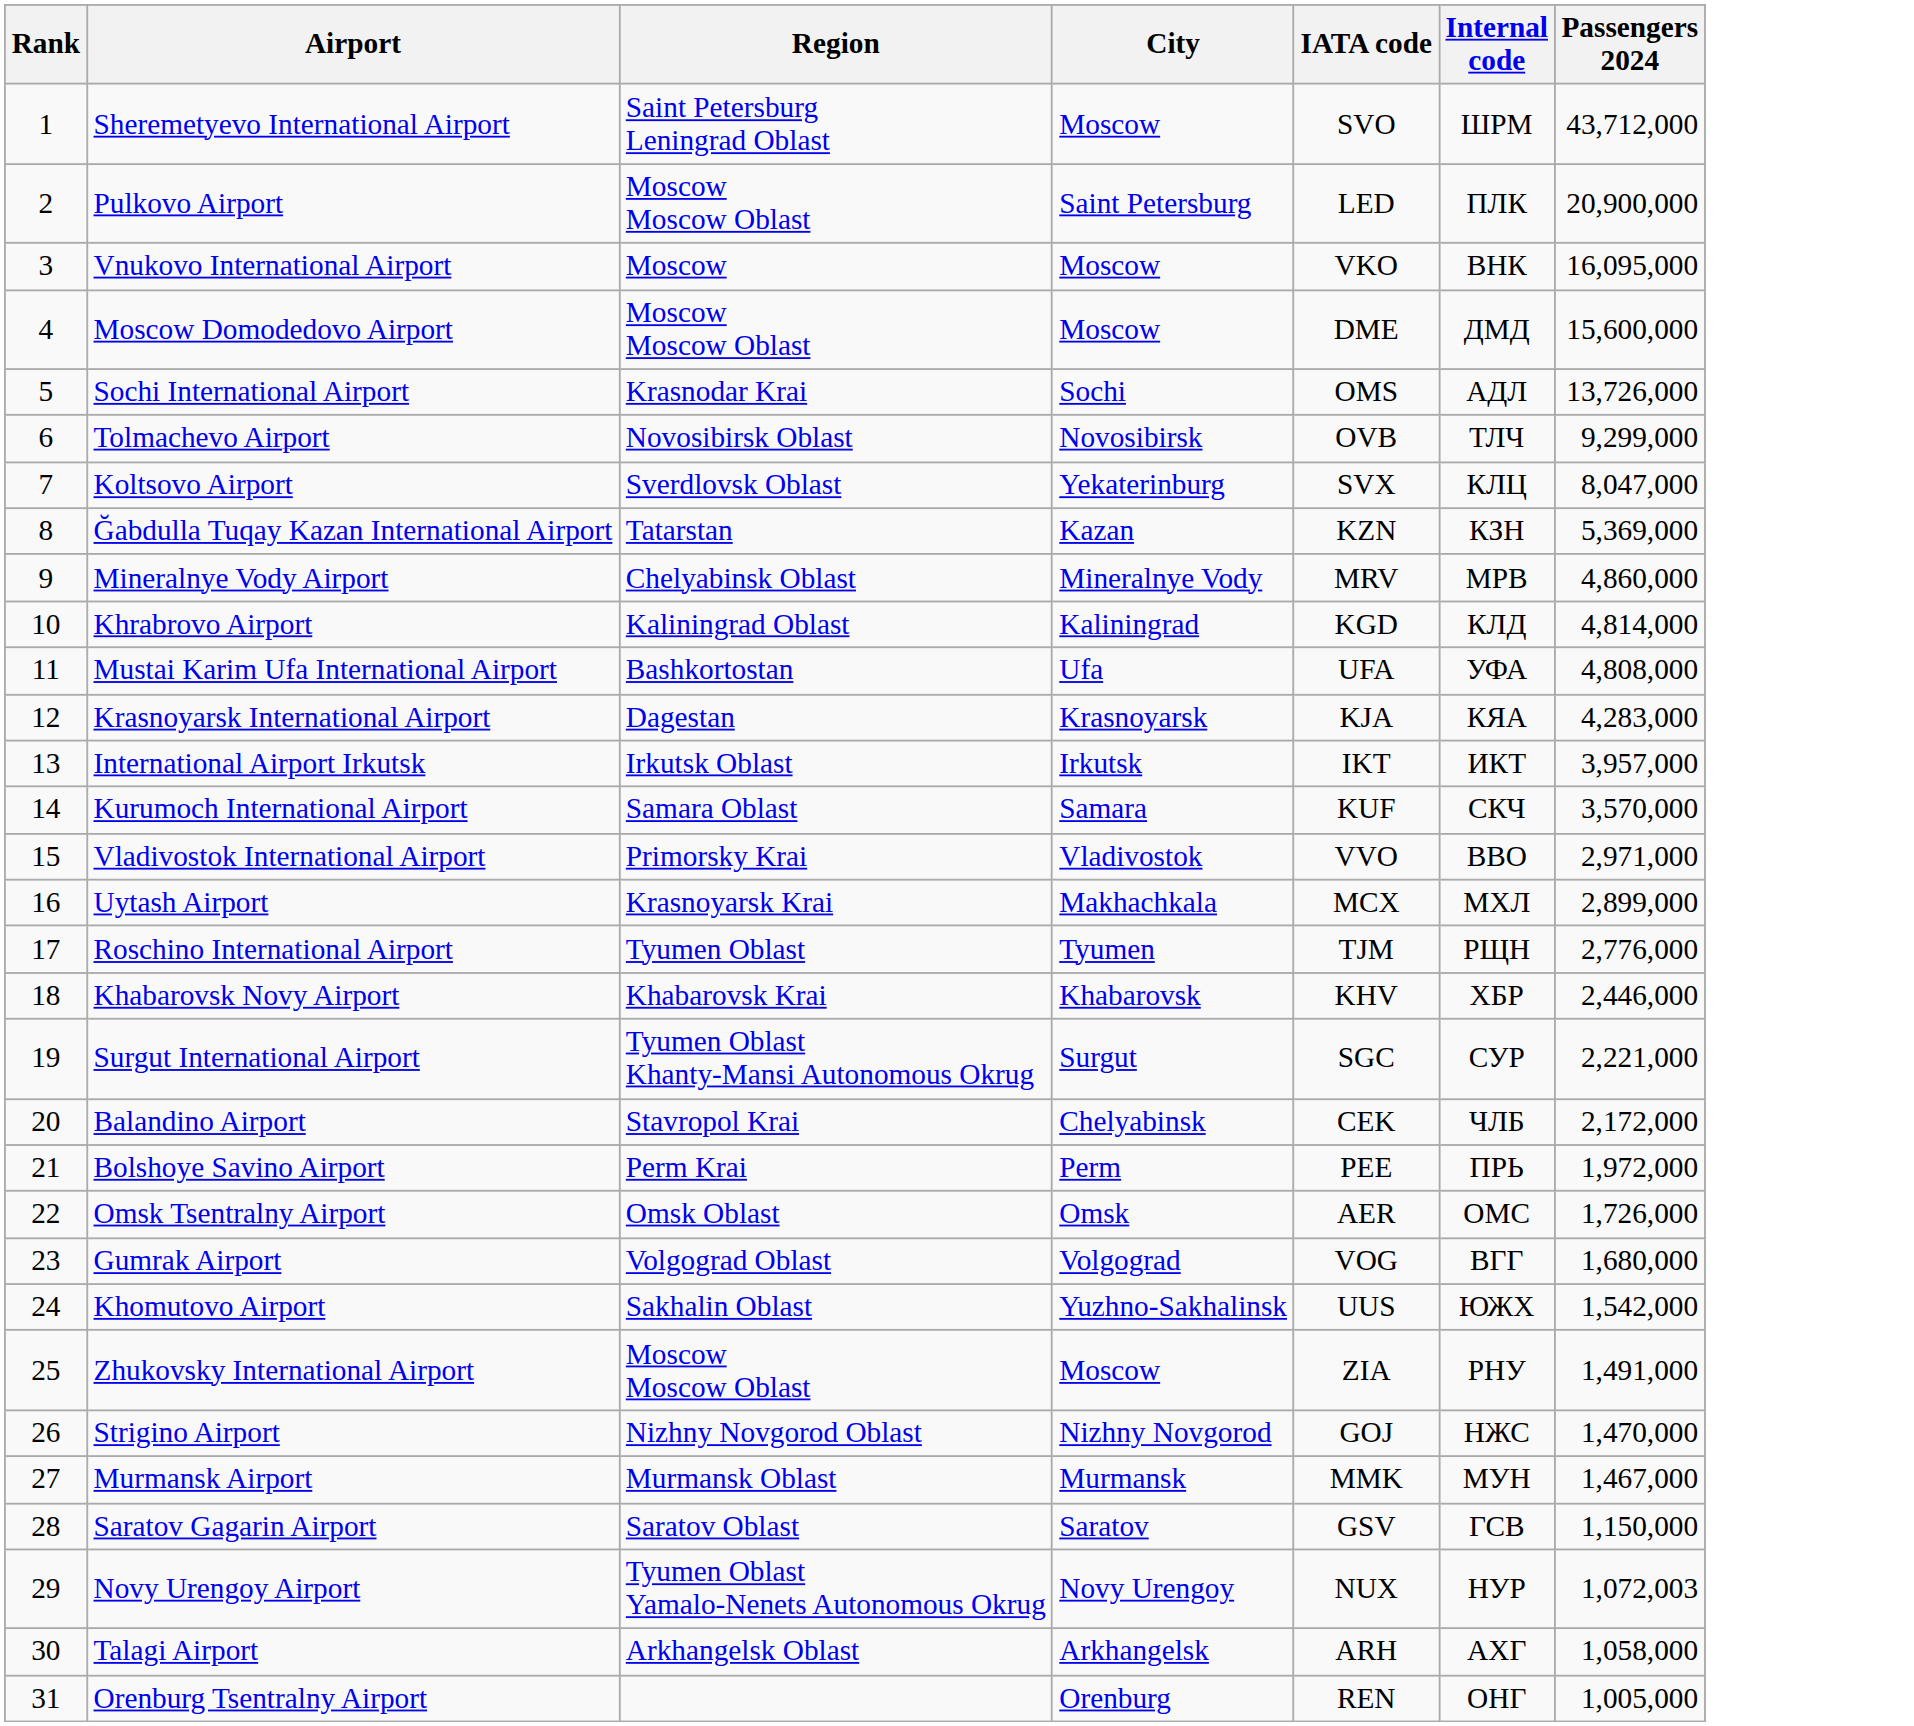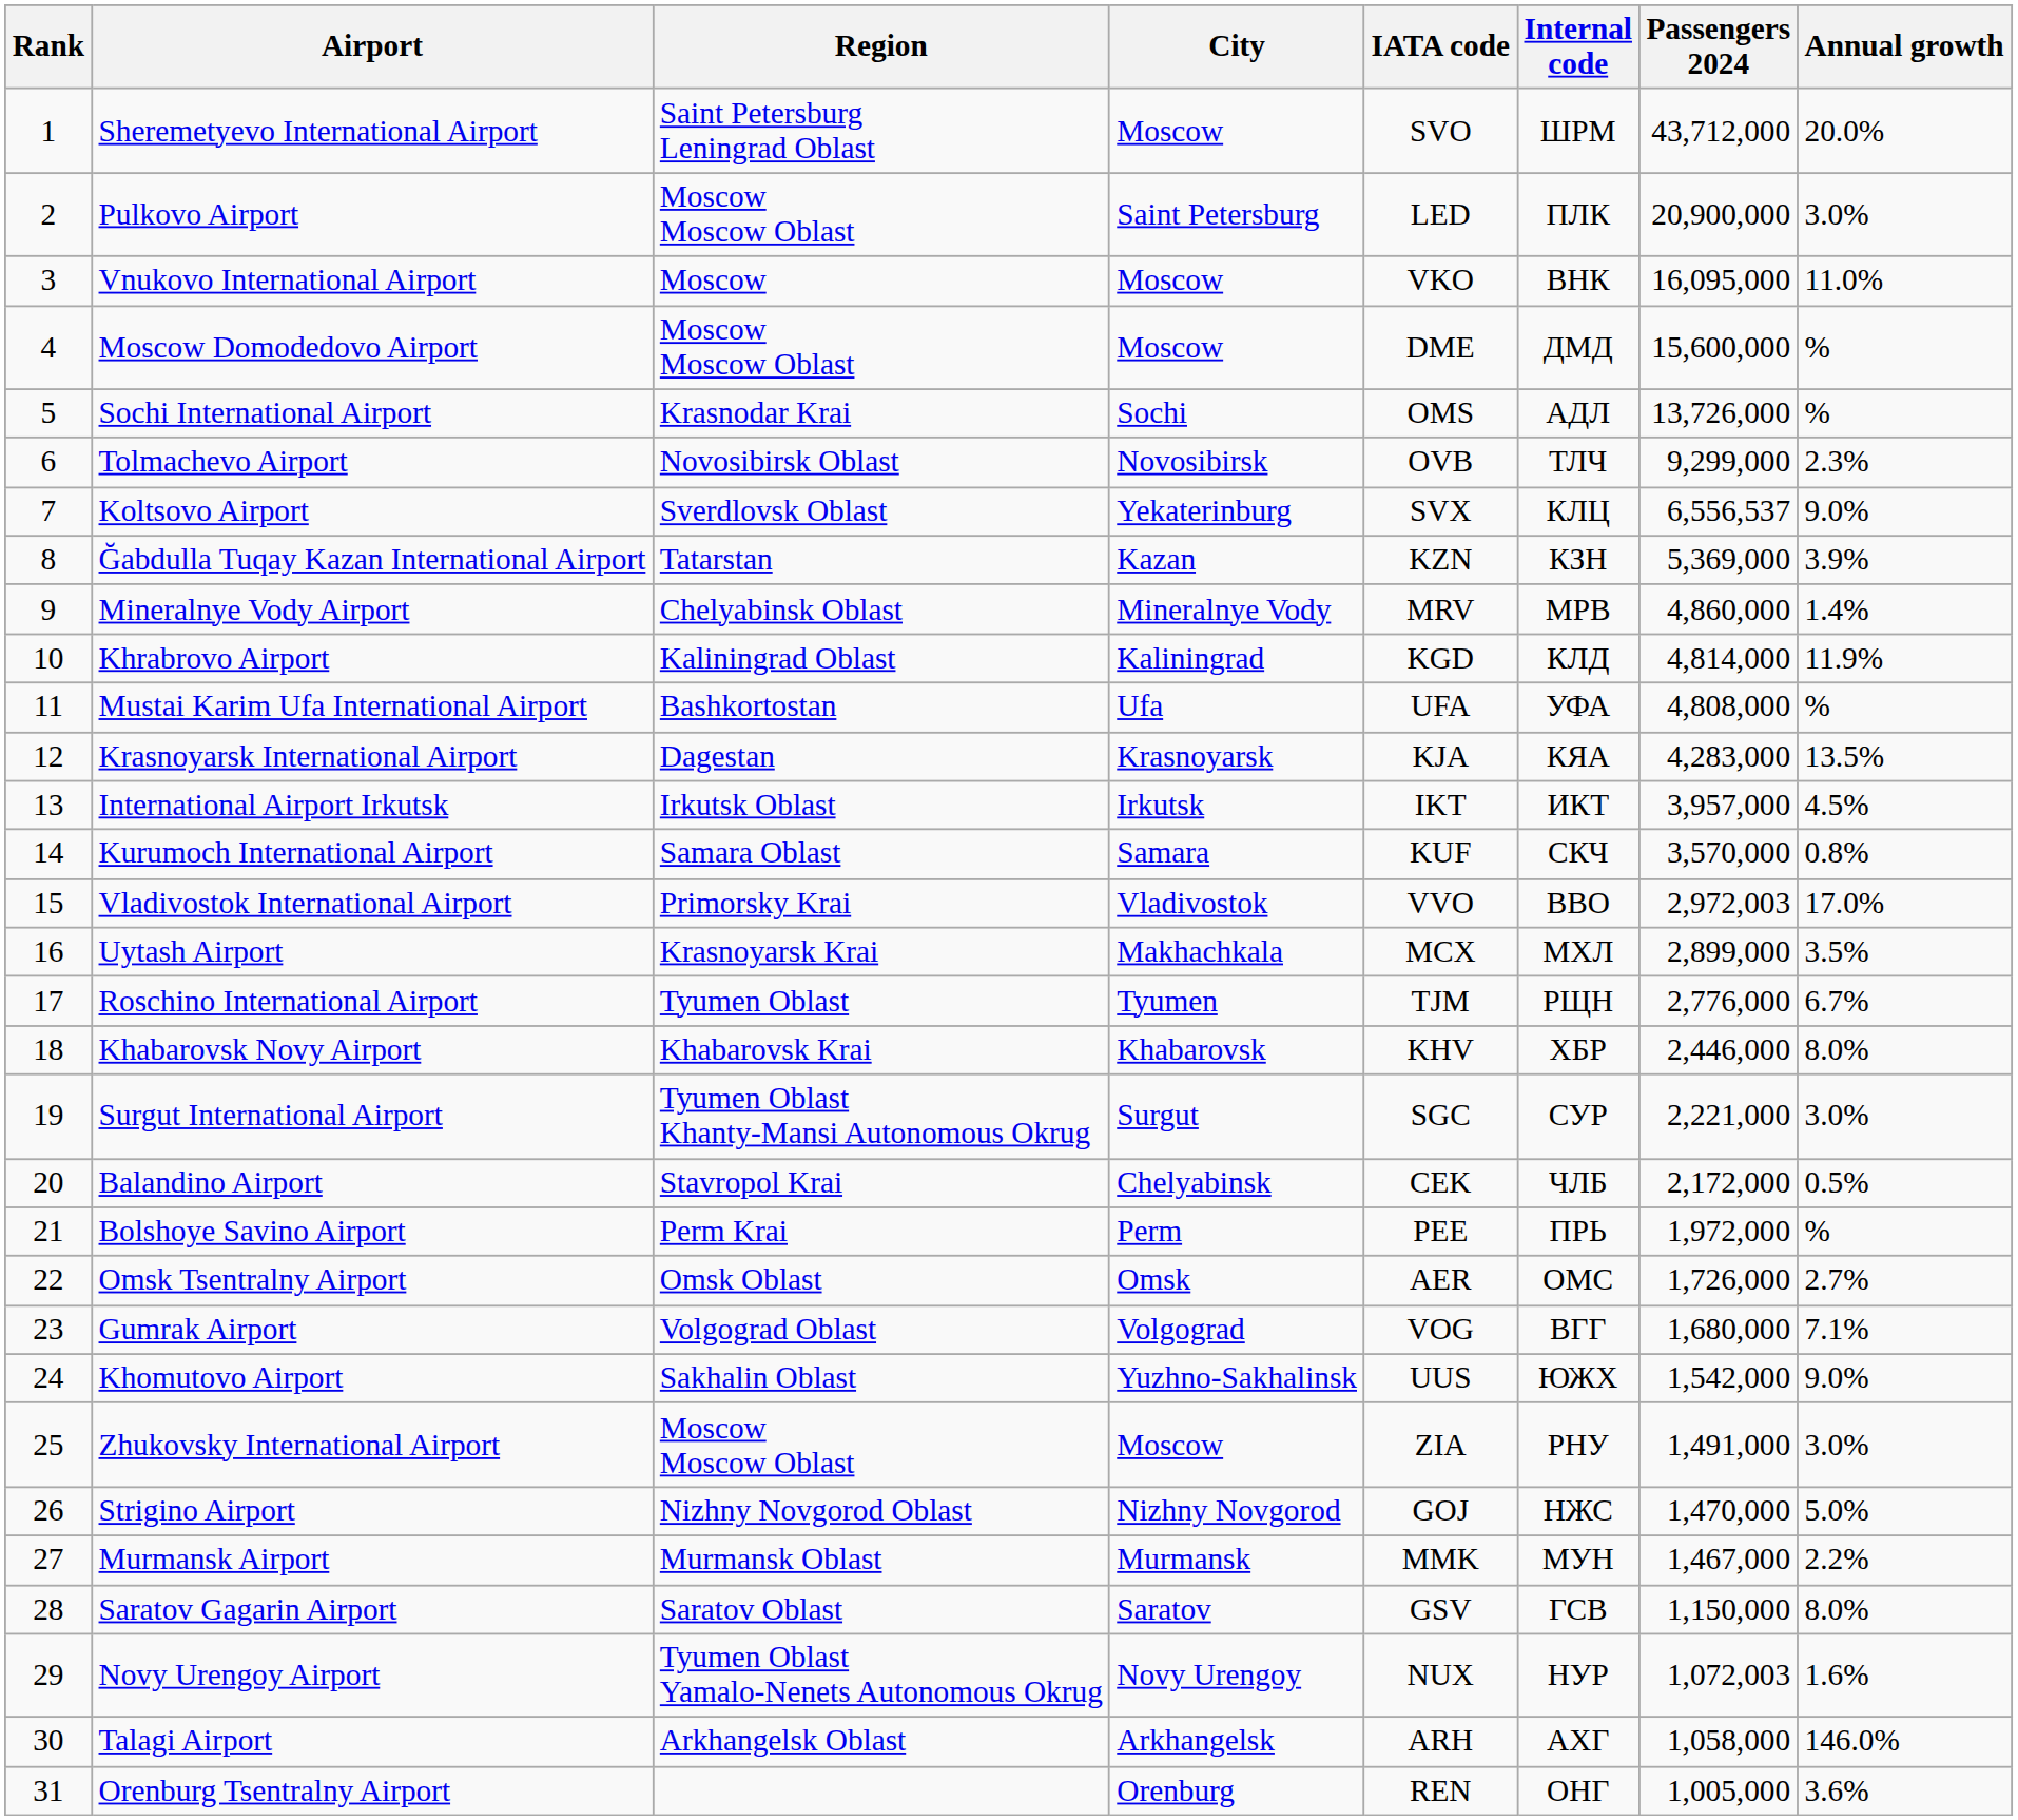 <table class="wikitable sortable">
 <tr>
 <th>Rank</th>
 <th>Airport</th>
 <th>Region</th>
 <th>City</th>
 <th>IATA code</th>
 <th><a href='#'>Internal<br>code</a></th>
 <th>Passengers <br> 2024</th>
+<th>Annual growth</th>
 </tr>
 <tr>
 <td align=center>1</td>
 <td><a href='#'>Sheremetyevo International Airport</a></td>
 <td> <a href='#'>Saint Petersburg</a> <br>  <a href='#'>Leningrad Oblast</a></td>
 <td><a href='#'>Moscow</a></td>
 <td align=center>SVO</td>
 <td align=center>ШРМ</td>
 <td style="text-align:right;">43,712,000</td>
+<td>20.0%</td>
 </tr>
 <tr>
 <td align=center>2</td>
 <td><a href='#'>Pulkovo Airport</a></td>
 <td> <a href='#'>Moscow</a> <br>  <a href='#'>Moscow Oblast</a></td>
 <td><a href='#'>Saint Petersburg</a></td>
 <td align=center>LED</td>
 <td align=center>ПЛК</td>
 <td style="text-align:right;">20,900,000</td>
+<td>3.0%</td>
 </tr>
 <tr>
 <td align=center>3</td>
 <td><a href='#'>Vnukovo International Airport</a></td>
 <td> <a href='#'>Moscow</a></td>
 <td><a href='#'>Moscow</a></td>
 <td align=center>VKO</td>
 <td align=center>ВНК</td>
 <td style="text-align:right;">16,095,000</td>
+<td>11.0%</td>
 </tr>
 <tr>
 <td align=center>4</td>
 <td><a href='#'>Moscow Domodedovo Airport</a></td>
 <td> <a href='#'>Moscow</a> <br>  <a href='#'>Moscow Oblast</a></td>
 <td><a href='#'>Moscow</a></td>
 <td align=center>DME</td>
 <td align=center>ДМД</td>
 <td style="text-align:right;">15,600,000</td>
+<td>%</td>
 </tr>
 <tr>
 <td align=center>5</td>
 <td><a href='#'>Sochi International Airport</a></td>
 <td> <a href='#'>Krasnodar Krai</a></td>
 <td><a href='#'>Sochi</a></td>
 <td align=center>OMS</td>
 <td align=center>АДЛ</td>
 <td style="text-align:right;">13,726,000</td>
+<td>%</td>
 </tr>
 <tr>
 <td align=center>6</td>
 <td><a href='#'>Tolmachevo Airport</a></td>
 <td> <a href='#'>Novosibirsk Oblast</a></td>
 <td><a href='#'>Novosibirsk</a></td>
 <td align=center>OVB</td>
 <td align=center>ТЛЧ</td>
 <td style="text-align:right;">9,299,000</td>
+<td>2.3%</td>
 </tr>
 <tr>
 <td align=center>7</td>
 <td><a href='#'>Koltsovo Airport</a></td>
 <td> <a href='#'>Sverdlovsk Oblast</a></td>
 <td><a href='#'>Yekaterinburg</a></td>
 <td align=center>SVX</td>
 <td align=center>КЛЦ</td>
-<td style="text-align:right;">8,047,000</td>
+<td style="text-align:right;">6,556,537</td>
+<td>9.0%</td>
 </tr>
 <tr>
 <td align=center>8</td>
 <td><a href='#'>Ğabdulla Tuqay Kazan International Airport</a></td>
 <td> <a href='#'>Tatarstan</a></td>
 <td><a href='#'>Kazan</a></td>
 <td align=center>KZN</td>
 <td align=center>КЗН</td>
 <td style="text-align:right;">5,369,000</td>
+<td>3.9%</td>
 </tr>
 <tr>
 <td align=center>9</td>
 <td><a href='#'>Mineralnye Vody Airport</a></td>
 <td> <a href='#'>Chelyabinsk Oblast</a></td>
 <td><a href='#'>Mineralnye Vody</a></td>
 <td align=center>MRV</td>
 <td align=center>МРВ</td>
 <td style="text-align:right;">4,860,000</td>
+<td>1.4%</td>
 </tr>
 <tr>
 <td align=center>10</td>
 <td><a href='#'>Khrabrovo Airport</a></td>
 <td> <a href='#'>Kaliningrad Oblast</a></td>
 <td><a href='#'>Kaliningrad</a></td>
 <td align=center>KGD</td>
 <td align=center>КЛД</td>
 <td style="text-align:right;">4,814,000</td>
+<td>11.9%</td>
 </tr>
 <tr>
 <td align=center>11</td>
 <td><a href='#'>Mustai Karim Ufa International Airport</a></td>
 <td> <a href='#'>Bashkortostan</a></td>
 <td><a href='#'>Ufa</a></td>
 <td align=center>UFA</td>
 <td align=center>УФА</td>
 <td style="text-align:right;">4,808,000</td>
+<td>%</td>
 </tr>
 <tr>
 <td align=center>12</td>
 <td><a href='#'>Krasnoyarsk International Airport</a></td>
 <td> <a href='#'>Dagestan</a></td>
 <td><a href='#'>Krasnoyarsk</a></td>
 <td align=center>KJA</td>
 <td align=center>КЯА</td>
 <td style="text-align:right;">4,283,000</td>
+<td>13.5%</td>
 </tr>
 <tr>
 <td align=center>13</td>
 <td><a href='#'>International Airport Irkutsk</a></td>
 <td> <a href='#'>Irkutsk Oblast</a></td>
 <td><a href='#'>Irkutsk</a></td>
 <td align=center>IKT</td>
 <td align=center>ИКТ</td>
 <td style="text-align:right;">3,957,000</td>
+<td>4.5%</td>
 </tr>
 <tr>
 <td align=center>14</td>
 <td><a href='#'>Kurumoch International Airport</a></td>
 <td> <a href='#'>Samara Oblast</a></td>
 <td><a href='#'>Samara</a></td>
 <td align=center>KUF</td>
 <td align=center>СКЧ</td>
 <td style="text-align:right;">3,570,000</td>
+<td>0.8%</td>
 </tr>
 <tr>
 <td align=center>15</td>
 <td><a href='#'>Vladivostok International Airport</a></td>
 <td> <a href='#'>Primorsky Krai</a></td>
 <td><a href='#'>Vladivostok</a></td>
 <td align=center>VVO</td>
 <td align=center>ВВО</td>
-<td style="text-align:right;">2,971,000</td>
+<td style="text-align:right;">2,972,003</td>
+<td>17.0%</td>
 </tr>
 <tr>
 <td align=center>16</td>
 <td><a href='#'>Uytash Airport</a></td>
 <td> <a href='#'>Krasnoyarsk Krai</a></td>
 <td><a href='#'>Makhachkala</a></td>
 <td align=center>MCX</td>
 <td align=center>МХЛ</td>
 <td style="text-align:right;">2,899,000</td>
+<td>3.5%</td>
 </tr>
 <tr>
 <td align=center>17</td>
 <td><a href='#'>Roschino International Airport</a></td>
 <td> <a href='#'>Tyumen Oblast</a></td>
 <td><a href='#'>Tyumen</a></td>
 <td align=center>TJM</td>
 <td align=center>РЩН</td>
 <td style="text-align:right;">2,776,000</td>
+<td>6.7%</td>
 </tr>
 <tr>
 <td align=center>18</td>
 <td><a href='#'>Khabarovsk Novy Airport</a></td>
 <td> <a href='#'>Khabarovsk Krai</a></td>
 <td><a href='#'>Khabarovsk</a></td>
 <td align=center>KHV</td>
 <td align=center>ХБР</td>
 <td style="text-align:right;">2,446,000</td>
+<td>8.0%</td>
 </tr>
 <tr>
 <td align=center>19</td>
 <td><a href='#'>Surgut International Airport</a></td>
 <td> <a href='#'>Tyumen Oblast</a> <br>  <a href='#'>Khanty-Mansi Autonomous Okrug</a></td>
 <td><a href='#'>Surgut</a></td>
 <td align=center>SGC</td>
 <td align=center>СУР</td>
 <td style="text-align:right;">2,221,000</td>
+<td>3.0%</td>
 </tr>
 <tr>
 <td align=center>20</td>
 <td><a href='#'>Balandino Airport</a></td>
 <td> <a href='#'>Stavropol Krai</a></td>
 <td><a href='#'>Chelyabinsk</a></td>
 <td align=center>CEK</td>
 <td align=center>ЧЛБ</td>
 <td style="text-align:right;">2,172,000</td>
+<td>0.5%</td>
 </tr>
 <tr>
 <td align=center>21</td>
 <td><a href='#'>Bolshoye Savino Airport</a></td>
 <td> <a href='#'>Perm Krai</a></td>
 <td><a href='#'>Perm</a></td>
 <td align=center>PEE</td>
 <td align=center>ПРЬ</td>
 <td style="text-align:right;">1,972,000</td>
+<td>%</td>
 </tr>
 <tr>
 <td align=center>22</td>
 <td><a href='#'>Omsk Tsentralny Airport</a></td>
 <td> <a href='#'>Omsk Oblast</a></td>
 <td><a href='#'>Omsk</a></td>
 <td align=center>AER</td>
 <td align=center>ОМС</td>
 <td style="text-align:right;">1,726,000</td>
+<td>2.7%</td>
 </tr>
 <tr>
 <td align=center>23</td>
 <td><a href='#'>Gumrak Airport</a></td>
 <td> <a href='#'>Volgograd Oblast</a></td>
 <td><a href='#'>Volgograd</a></td>
 <td align=center>VOG</td>
 <td align=center>ВГГ</td>
 <td style="text-align:right;">1,680,000</td>
+<td>7.1%</td>
 </tr>
 <tr>
 <td align=center>24</td>
 <td><a href='#'>Khomutovo Airport</a></td>
 <td> <a href='#'>Sakhalin Oblast</a></td>
 <td><a href='#'>Yuzhno-Sakhalinsk</a></td>
 <td align=center>UUS</td>
 <td align=center>ЮЖХ</td>
 <td style="text-align:right;">1,542,000</td>
+<td>9.0%</td>
 </tr>
 <tr>
 <td align=center>25</td>
 <td><a href='#'>Zhukovsky International Airport</a></td>
 <td> <a href='#'>Moscow</a> <br>  <a href='#'>Moscow Oblast</a></td>
 <td><a href='#'>Moscow</a></td>
 <td align=center>ZIA</td>
 <td align=center>РНУ</td>
 <td style="text-align:right;">1,491,000</td>
+<td>3.0%</td>
 </tr>
 <tr>
 <td align=center>26</td>
 <td><a href='#'>Strigino Airport</a></td>
 <td> <a href='#'>Nizhny Novgorod Oblast</a></td>
 <td><a href='#'>Nizhny Novgorod</a></td>
 <td align=center>GOJ</td>
 <td align=center>НЖС</td>
 <td style="text-align:right;">1,470,000</td>
+<td>5.0%</td>
 </tr>
 <tr>
 <td align=center>27</td>
 <td><a href='#'>Murmansk Airport</a></td>
 <td> <a href='#'>Murmansk Oblast</a></td>
 <td><a href='#'>Murmansk</a></td>
 <td align=center>MMK</td>
 <td align=center>МУН</td>
 <td style="text-align:right;">1,467,000</td>
+<td>2.2%</td>
 </tr>
 <tr>
 <td align=center>28</td>
 <td><a href='#'>Saratov Gagarin Airport</a></td>
 <td> <a href='#'>Saratov Oblast</a></td>
 <td><a href='#'>Saratov</a></td>
 <td align=center>GSV</td>
 <td align=center>ГСВ</td>
 <td style="text-align:right;">1,150,000</td>
+<td>8.0%</td>
 </tr>
 <tr>
 <td align=center>29</td>
 <td><a href='#'>Novy Urengoy Airport</a></td>
 <td> <a href='#'>Tyumen Oblast</a> <br>  <a href='#'>Yamalo-Nenets Autonomous Okrug</a></td>
 <td><a href='#'>Novy Urengoy</a></td>
 <td align=center>NUX</td>
 <td align=center>НУР</td>
 <td style="text-align:right;">1,072,003</td>
+<td>1.6%</td>
 </tr>
 <tr>
 <td align=center>30</td>
 <td><a href='#'>Talagi Airport</a></td>
 <td> <a href='#'>Arkhangelsk Oblast</a></td>
 <td><a href='#'>Arkhangelsk</a></td>
 <td align=center>ARH</td>
 <td align=center>АХГ</td>
 <td style="text-align:right;">1,058,000</td>
+<td>146.0%</td>
 </tr>
 <tr>
 <td align=center>31</td>
 <td><a href='#'>Orenburg Tsentralny Airport</a></td>
 <td></td>
 <td><a href='#'>Orenburg</a></td>
 <td align=center>REN</td>
 <td align=center>ОНГ</td>
 <td style="text-align:right;">1,005,000</td>
+<td>3.6%</td>
 </tr>
 </table>
